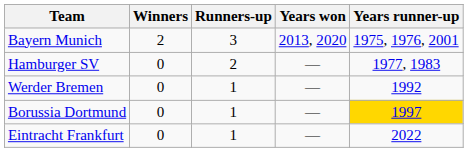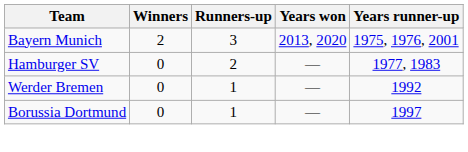 <table class="wikitable">
 <tr>
 <th>Team</th>
 <th>Winners</th>
 <th>Runners-up</th>
 <th class="unsortable">Years won</th>
 <th class="unsortable">Years runner-up</th>
 </tr>
 <tr>
 <td><a href='#'>Bayern Munich</a></td>
 <td align=center>2</td>
 <td align=center>3</td>
 <td align=center><a href='#'>2013</a>, <a href='#'>2020</a></td>
 <td><a href='#'>1975</a>, <a href='#'>1976</a>, <a href='#'>2001</a></td>
 </tr>
 <tr>
 <td><a href='#'>Hamburger SV</a></td>
 <td align=center>0</td>
 <td align=center>2</td>
 <td align=center>—</td>
 <td align=center><a href='#'>1977</a>, <a href='#'>1983</a></td>
 </tr>
 <tr>
 <td><a href='#'>Werder Bremen</a></td>
 <td align=center>0</td>
 <td align=center>1</td>
 <td align=center>—</td>
 <td align=center><a href='#'>1992</a></td>
 </tr>
 <tr>
 <td><a href='#'>Borussia Dortmund</a></td>
 <td align=center>0</td>
 <td align=center>1</td>
 <td align=center>—</td>
-<td align=center style="background: gold;"><a href='#'>1997</a></td>
-</tr>
-<tr>
-<td><a href='#'>Eintracht Frankfurt</a></td>
-<td align=center>0</td>
-<td align=center>1</td>
-<td align=center>—</td>
-<td align=center><a href='#'>2022</a></td>
+<td align=center><a href='#'>1997</a></td>
 </tr>
 </table>
